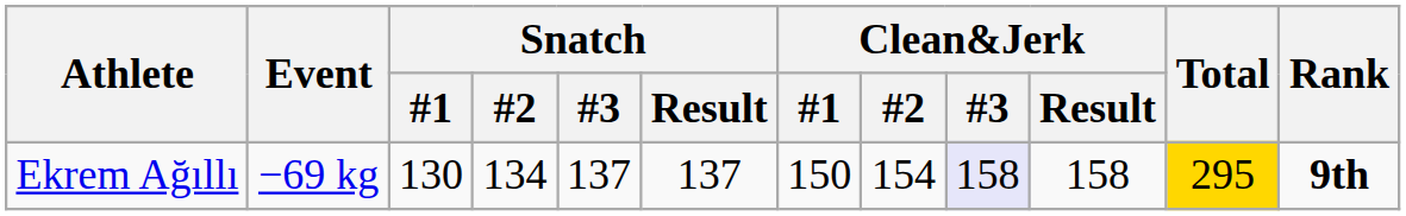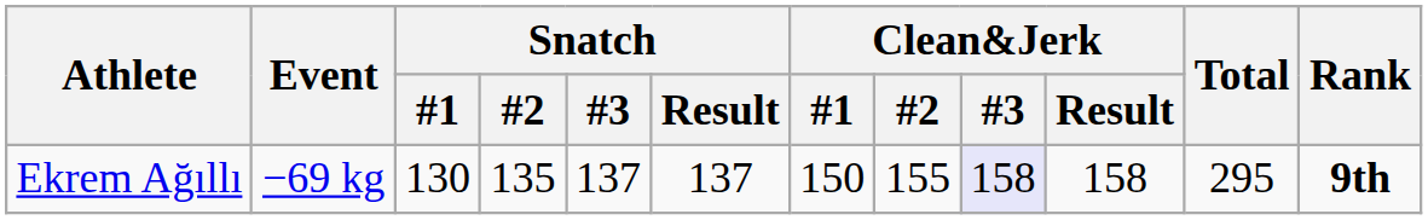 <table class="wikitable">
 <tr>
 <th rowspan=2>Athlete</th>
 <th rowspan=2>Event</th>
 <th colspan=4>Snatch</th>
 <th colspan=4>Clean&Jerk</th>
 <th rowspan=2>Total</th>
 <th rowspan=2>Rank</th>
 </tr>
 <tr>
 <th>#1</th>
 <th>#2</th>
 <th>#3</th>
 <th>Result</th>
 <th>#1</th>
 <th>#2</th>
 <th>#3</th>
 <th>Result</th>
 </tr>
 <tr align=center>
 <td align=left><a href='#'>Ekrem Ağıllı</a></td>
 <td align=left><a href='#'>−69 kg</a></td>
 <td>130</td>
-<td>134</td>
+<td>135</td>
 <td>137</td>
 <td>137</td>
 <td>150</td>
-<td>154</td>
+<td>155</td>
 <td style="background: lavender;">158</td>
 <td>158</td>
-<td style="background: gold;">295</td>
+<td>295</td>
 <td><strong>9th</strong></td>
 </tr>
 </table>
